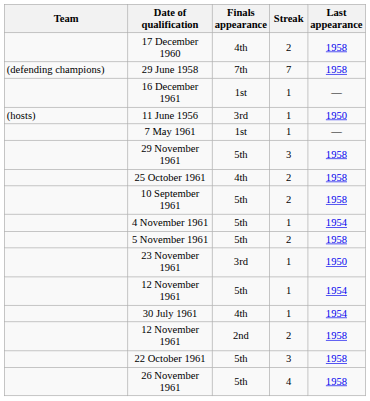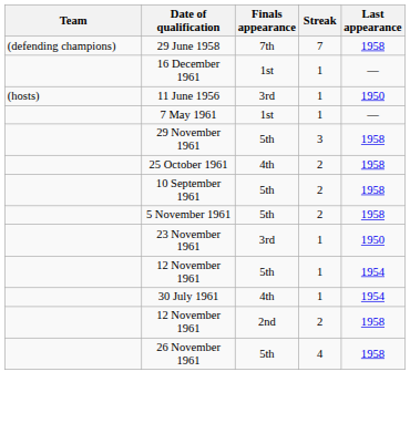 <table class="wikitable sortable" style="text-align: center;">
 <tr>
 <th width=180>Team</th>
 <th width=120>Date of qualification</th>
 <th width=80>Finals appearance</th>
 <th width=50>Streak</th>
 <th width=80>Last appearance</th>
-</tr>
-<tr>
-<td align="left"></td>
-<td>17 December 1960</td>
-<td>4th</td>
-<td>2</td>
-<td><a href='#'>1958</a></td>
 </tr>
 <tr>
 <td align="left"> (defending champions)</td>
 <td>29 June 1958</td>
 <td>7th</td>
 <td>7</td>
 <td><a href='#'>1958</a></td>
 </tr>
 <tr>
 <td align="left"></td>
 <td>16 December 1961</td>
 <td>1st</td>
 <td>1</td>
 <td>—</td>
 </tr>
 <tr>
 <td align="left"> (hosts)</td>
 <td>11 June 1956</td>
 <td>3rd</td>
 <td>1</td>
 <td><a href='#'>1950</a></td>
 </tr>
 <tr>
 <td align="left"></td>
 <td>7 May 1961</td>
 <td>1st</td>
 <td>1</td>
 <td>—</td>
 </tr>
 <tr>
 <td align="left"></td>
 <td>29 November 1961</td>
 <td>5th</td>
 <td>3</td>
 <td><a href='#'>1958</a></td>
 </tr>
 <tr>
 <td align="left"></td>
 <td>25 October 1961</td>
 <td>4th</td>
 <td>2</td>
 <td><a href='#'>1958</a></td>
 </tr>
 <tr>
 <td align="left"></td>
 <td>10 September 1961</td>
 <td>5th</td>
 <td>2</td>
 <td><a href='#'>1958</a></td>
 </tr>
 <tr>
 <td align="left"></td>
-<td>4 November 1961</td>
-<td>5th</td>
-<td>1</td>
-<td><a href='#'>1954</a></td>
-</tr>
-<tr>
-<td align="left"></td>
 <td>5 November 1961</td>
 <td>5th</td>
 <td>2</td>
 <td><a href='#'>1958</a></td>
 </tr>
 <tr>
 <td align="left"></td>
 <td>23 November 1961</td>
 <td>3rd</td>
 <td>1</td>
 <td><a href='#'>1950</a></td>
 </tr>
 <tr>
 <td align="left"></td>
 <td>12 November 1961</td>
 <td>5th</td>
 <td>1</td>
 <td><a href='#'>1954</a></td>
 </tr>
 <tr>
 <td align="left"></td>
 <td>30 July 1961</td>
 <td>4th</td>
 <td>1</td>
 <td><a href='#'>1954</a></td>
 </tr>
 <tr>
 <td align="left"></td>
 <td>12 November 1961</td>
 <td>2nd</td>
 <td>2</td>
 <td><a href='#'>1958</a></td>
 </tr>
 <tr>
 <td align="left"></td>
-<td>22 October 1961</td>
-<td>5th</td>
-<td>3</td>
-<td><a href='#'>1958</a></td>
-</tr>
-<tr>
-<td align="left"></td>
 <td>26 November 1961</td>
 <td>5th</td>
 <td>4</td>
 <td><a href='#'>1958</a></td>
 </tr>
 </table>
